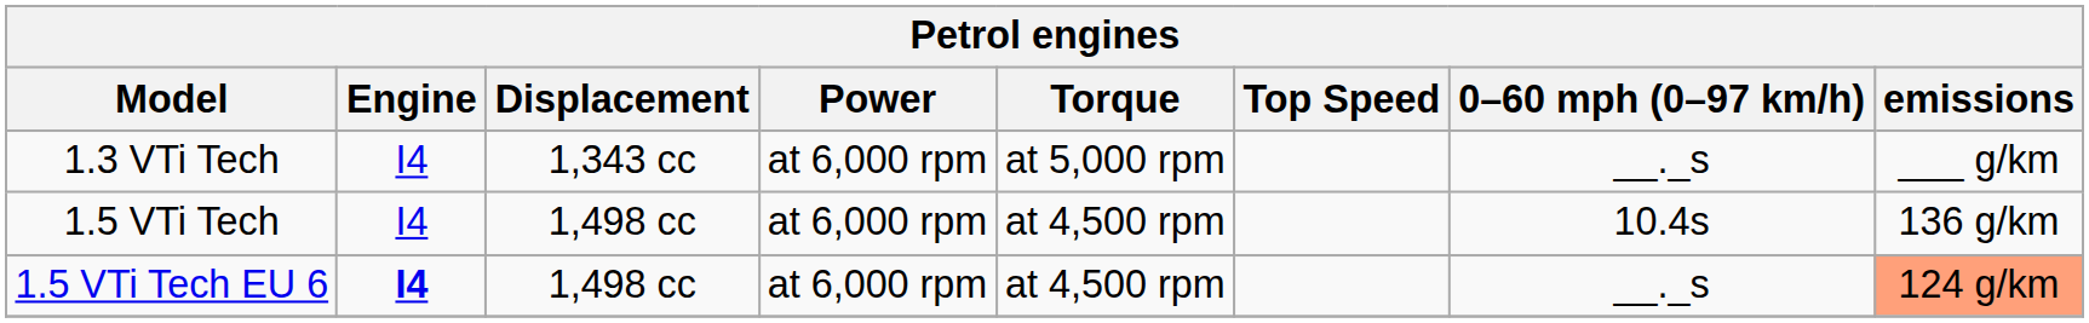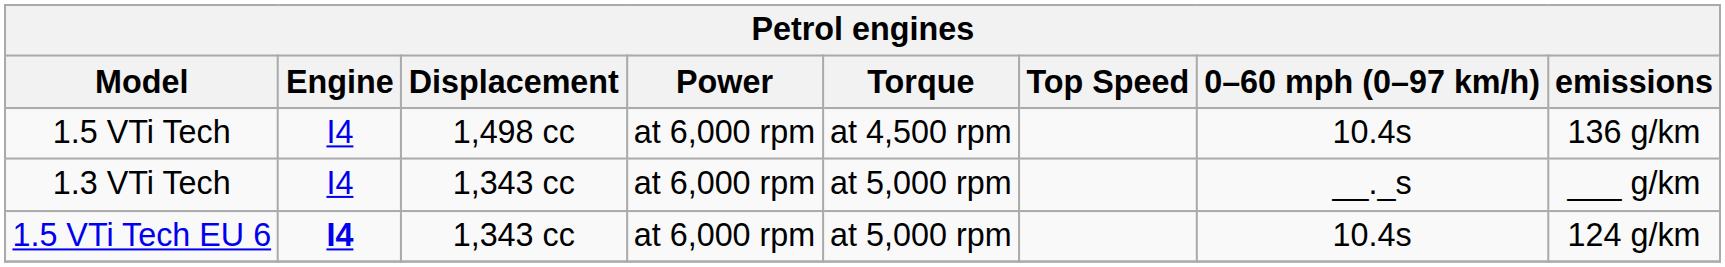 <table class="wikitable" style="text-align:center; font-size:100%;">
 <tr>
 <th colspan=8>Petrol engines</th>
 </tr>
 <tr style="background:#dcdcdc; text-align:center; vertical-align:middle;">
 <th>Model</th>
 <th>Engine</th>
 <th>Displacement</th>
 <th>Power</th>
 <th>Torque</th>
 <th>Top Speed</th>
 <th>0–60 mph (0–97 km/h)</th>
 <th> emissions</th>
 </tr>
 <tr>
+<td>1.5 VTi Tech</td>
+<td><a href='#'>I4</a></td>
+<td>1,498 cc</td>
+<td> at 6,000 rpm</td>
+<td> at 4,500 rpm</td>
+<td></td>
+<td>10.4s</td>
+<td>136 g/km</td>
+</tr>
+<tr>
 <td>1.3 VTi Tech</td>
 <td><a href='#'>I4</a></td>
 <td>1,343 cc</td>
 <td> at 6,000 rpm</td>
 <td> at 5,000 rpm</td>
 <td></td>
 <td>__._s</td>
 <td>___ g/km</td>
 </tr>
 <tr>
-<td>1.5 VTi Tech</td>
-<td><a href='#'>I4</a></td>
-<td>1,498 cc</td>
+<td><a href='#'>1.5 VTi Tech EU 6</a></td>
+<td><strong><a href='#'>I4</a></strong></td>
+<td>1,343 cc</td>
 <td> at 6,000 rpm</td>
-<td> at 4,500 rpm</td>
+<td> at 5,000 rpm</td>
 <td></td>
 <td>10.4s</td>
-<td>136 g/km</td>
-</tr>
-<tr>
-<td><a href='#'>1.5 VTi Tech EU 6</a></td>
-<td><strong><a href='#'>I4</a></strong></td>
-<td>1,498 cc</td>
-<td> at 6,000 rpm</td>
-<td> at 4,500 rpm</td>
-<td></td>
-<td>__._s</td>
-<td style="background: lightsalmon;">124 g/km</td>
+<td>124 g/km</td>
 </tr>
 <tr>
 </tr>
 </table>
